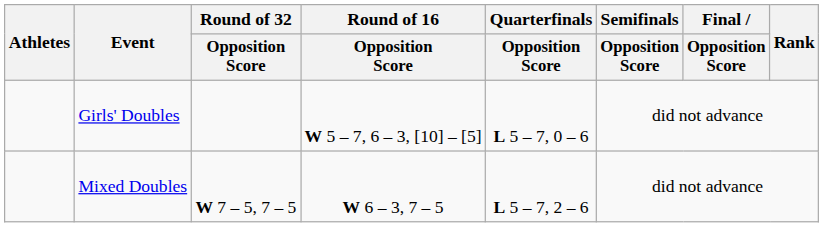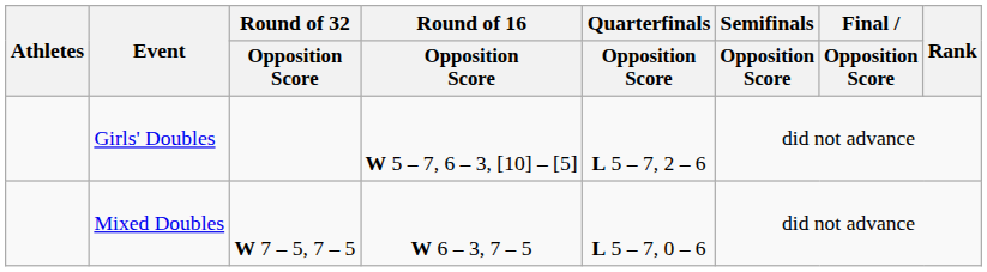 <table class=wikitable style="font-size:90%">
 <tr>
 <th rowspan="2">Athletes</th>
 <th rowspan="2">Event</th>
 <th>Round of 32</th>
 <th>Round of 16</th>
 <th>Quarterfinals</th>
 <th>Semifinals</th>
 <th>Final / </th>
 <th rowspan=2>Rank</th>
 </tr>
 <tr style="font-size:95%">
 <th>Opposition<br>Score</th>
 <th>Opposition<br>Score</th>
 <th>Opposition<br>Score</th>
 <th>Opposition<br>Score</th>
 <th>Opposition<br>Score</th>
 </tr>
 <tr align=center>
 <td align=left><br></td>
 <td align=left><a href='#'>Girls' Doubles</a></td>
 <td></td>
 <td><br> <br><strong>W</strong> 5 – 7, 6 – 3, [10] – [5]</td>
-<td><br> <br><strong>L</strong> 5 – 7, 0 – 6</td>
+<td><br> <br><strong>L</strong> 5 – 7, 2 – 6</td>
 <td colspan=3>did not advance</td>
 </tr>
 <tr align=center>
 <td align=left><br></td>
 <td align=left><a href='#'>Mixed Doubles</a></td>
 <td><br> <br><strong>W</strong> 7 – 5, 7 – 5</td>
 <td><br> <br><strong>W</strong> 6 – 3, 7 – 5</td>
-<td><br> <br><strong>L</strong> 5 – 7, 2 – 6</td>
+<td><br> <br><strong>L</strong> 5 – 7, 0 – 6</td>
 <td colspan=3>did not advance</td>
 </tr>
 </table>
